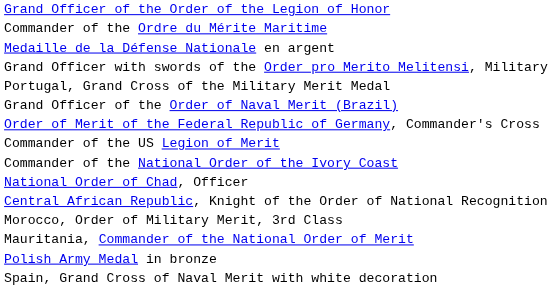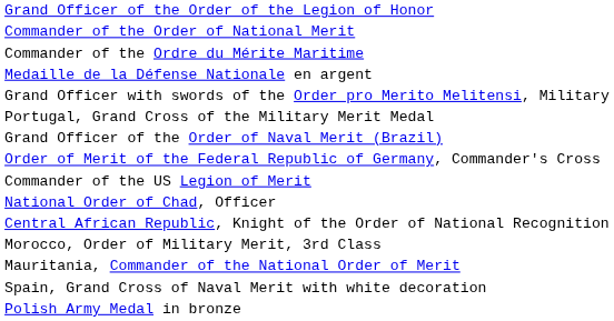 <table>
 <tr>
 <td></td>
 <td><a href='#'>Grand Officer of the Order of the Legion of Honor</a></td>
+</tr>
+<tr>
+<td></td>
+<td><a href='#'>Commander of the Order of National Merit</a></td>
 </tr>
 <tr>
 <td></td>
 <td>Commander of the <a href='#'>Ordre du Mérite Maritime</a></td>
 </tr>
 <tr>
 <td></td>
 <td><a href='#'>Medaille de la Défense Nationale</a> en argent</td>
 </tr>
 <tr>
 <td></td>
 <td>Grand Officer with swords of the <a href='#'>Order pro Merito Melitensi</a>, Military</td>
 </tr>
 <tr>
 <td></td>
 <td>Portugal, Grand Cross of the Military Merit Medal</td>
 </tr>
 <tr>
 <td></td>
 <td>Grand Officer of the <a href='#'>Order of Naval Merit (Brazil)</a></td>
 </tr>
 <tr>
 <td></td>
 <td><a href='#'>Order of Merit of the Federal Republic of Germany</a>, Commander's Cross</td>
 </tr>
 <tr>
 <td></td>
 <td>Commander of the US <a href='#'>Legion of Merit</a></td>
 </tr>
 <tr>
 <td></td>
-<td>Commander of the <a href='#'>National Order of the Ivory Coast</a></td>
-</tr>
-<tr>
-<td></td>
 <td><a href='#'>National Order of Chad</a>, Officer</td>
 </tr>
 <tr>
 <td></td>
 <td><a href='#'>Central African Republic</a>, Knight of the Order of National Recognition</td>
 </tr>
 <tr>
 <td></td>
 <td>Morocco, Order of Military Merit, 3rd Class</td>
 </tr>
 <tr>
 <td></td>
 <td>Mauritania, <a href='#'>Commander of the National Order of Merit</a></td>
 </tr>
 <tr>
 <td></td>
-<td><a href='#'>Polish Army Medal</a> in bronze</td>
+<td>Spain, Grand Cross of Naval Merit with white decoration</td>
 </tr>
 <tr>
 <td></td>
-<td>Spain, Grand Cross of Naval Merit with white decoration</td>
+<td><a href='#'>Polish Army Medal</a> in bronze</td>
 </tr>
 </table>
